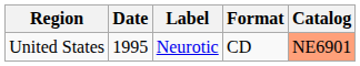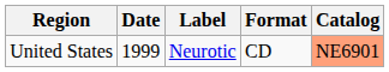 <table class="wikitable">
 <tr>
 <th>Region</th>
 <th>Date</th>
 <th>Label</th>
 <th>Format</th>
 <th>Catalog</th>
 </tr>
 <tr>
 <td>United States</td>
-<td>1995</td>
+<td>1999</td>
 <td><a href='#'>Neurotic</a></td>
 <td>CD</td>
 <td style="background: lightsalmon;">NE6901</td>
 </tr>
 </table>
